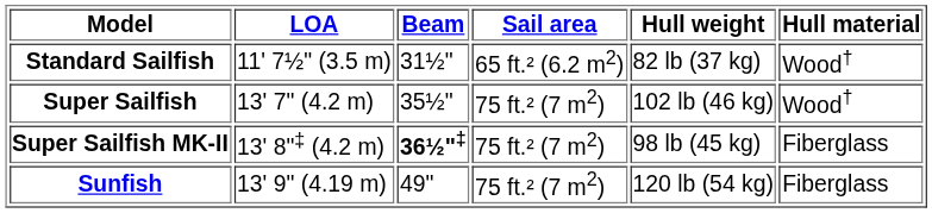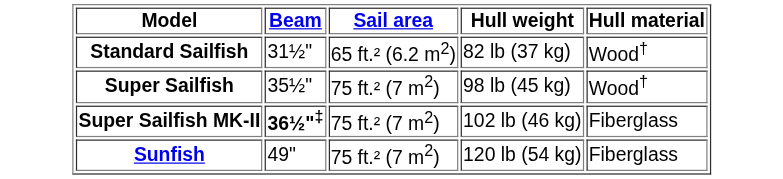 <table border="1" style="margin:1em auto;">
 <tr>
 <th>Model</th>
-<th><a href='#'>LOA</a></th>
 <th><a href='#'>Beam</a></th>
 <th><a href='#'>Sail area</a></th>
 <th>Hull weight</th>
 <th>Hull material</th>
 </tr>
 <tr>
 <th>Standard Sailfish</th>
-<td>11' 7½" (3.5 m)</td>
 <td>31½"</td>
 <td>65 ft.² (6.2 m<sup>2</sup>)</td>
 <td>82 lb (37 kg)</td>
 <td>Wood<sup>†</sup></td>
 </tr>
 <tr>
 <th>Super Sailfish</th>
-<td>13' 7" (4.2 m)</td>
 <td>35½"</td>
 <td>75 ft.² (7 m<sup>2</sup>)</td>
-<td>102 lb (46 kg)</td>
+<td>98 lb (45 kg)</td>
 <td>Wood<sup>†</sup></td>
 </tr>
 <tr>
 <th>Super Sailfish MK-II</th>
-<td>13' 8"<sup>‡</sup> (4.2 m)</td>
 <td><strong>36½"<sup>‡</sup></strong></td>
 <td>75 ft.² (7 m<sup>2</sup>)</td>
-<td>98 lb (45 kg)</td>
+<td>102 lb (46 kg)</td>
 <td>Fiberglass</td>
 </tr>
 <tr>
 <th><a href='#'>Sunfish</a></th>
-<td>13' 9" (4.19 m)</td>
 <td>49"</td>
 <td>75 ft.² (7 m<sup>2</sup>)</td>
 <td>120 lb (54 kg)</td>
 <td>Fiberglass</td>
 </tr>
 </table>
